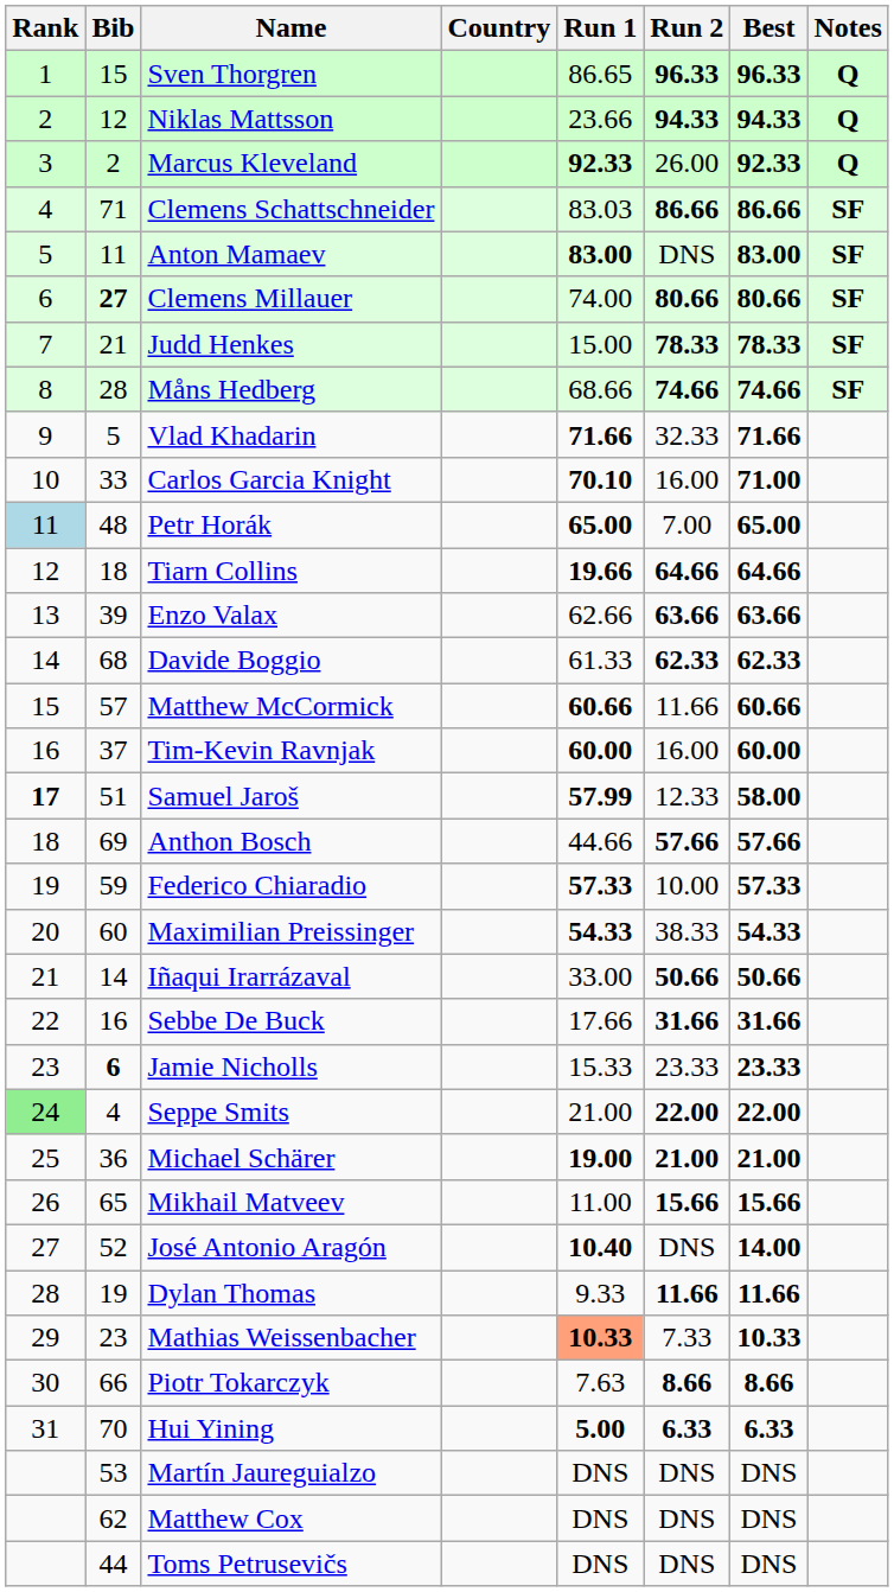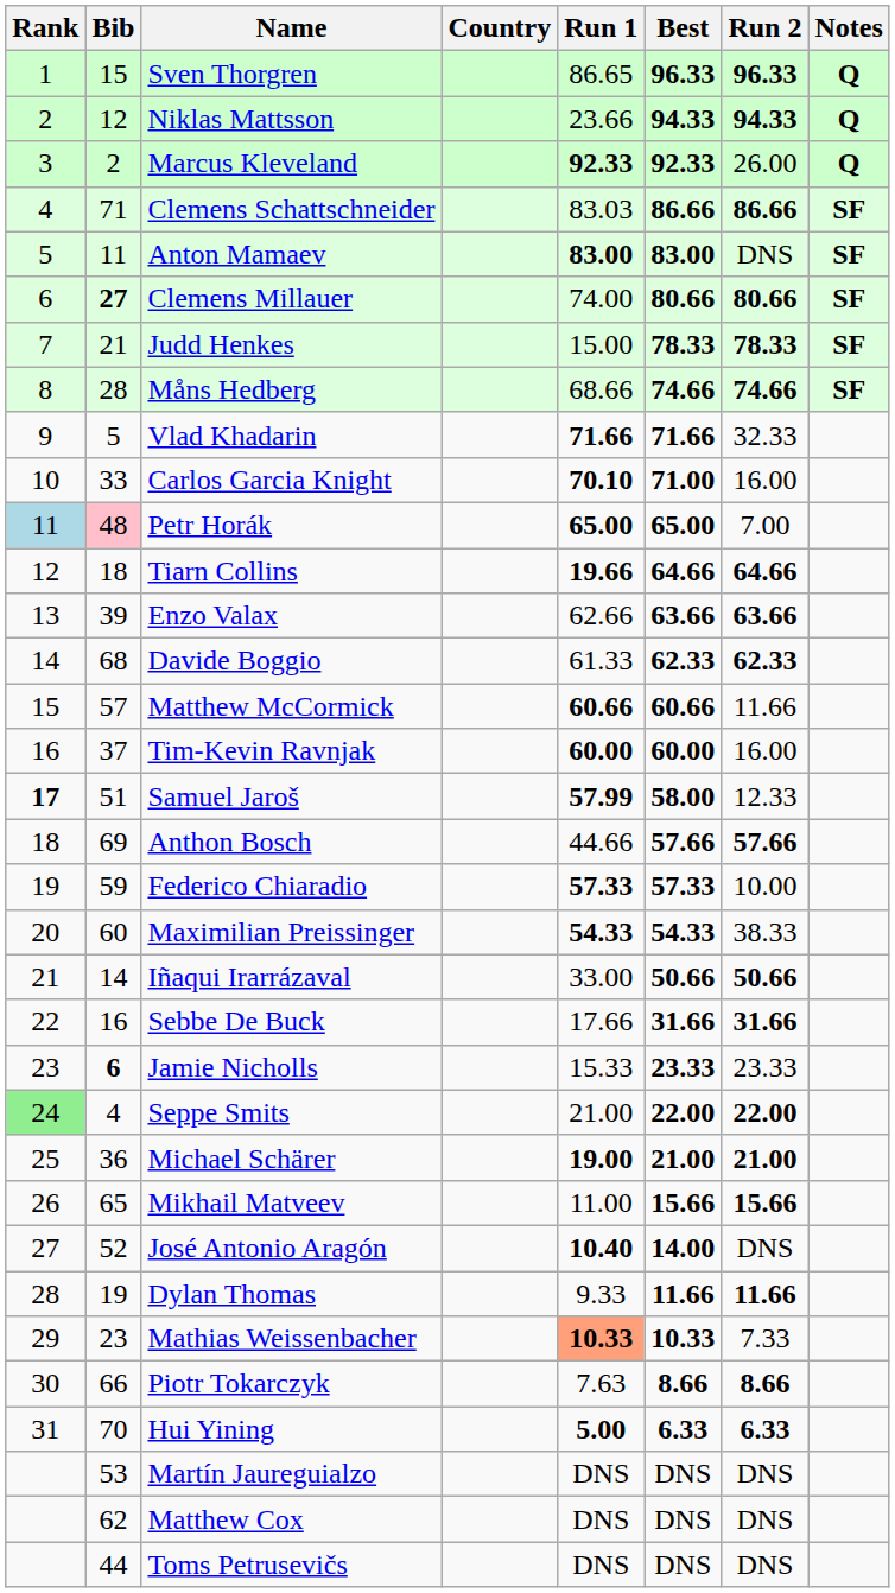 <table class="wikitable sortable" style="text-align:center">
 <tr>
 <th>Rank</th>
 <th>Bib</th>
 <th>Name</th>
 <th>Country</th>
 <th>Run 1</th>
+<th>Best</th>
 <th>Run 2</th>
-<th>Best</th>
 <th>Notes</th>
 </tr>
 <tr bgcolor="#ccffcc">
 <td>1</td>
 <td>15</td>
 <td align=left><a href='#'>Sven Thorgren</a></td>
 <td align=left></td>
 <td>86.65</td>
 <td><strong>96.33</strong></td>
 <td><strong>96.33</strong></td>
 <td><strong>Q</strong></td>
 </tr>
 <tr bgcolor="#ccffcc">
 <td>2</td>
 <td>12</td>
 <td align=left><a href='#'>Niklas Mattsson</a></td>
 <td align=left></td>
 <td>23.66</td>
 <td><strong>94.33</strong></td>
 <td><strong>94.33</strong></td>
 <td><strong>Q</strong></td>
 </tr>
 <tr bgcolor="#ccffcc">
 <td>3</td>
 <td>2</td>
 <td align=left><a href='#'>Marcus Kleveland</a></td>
 <td align=left></td>
 <td><strong>92.33</strong></td>
+<td><strong>92.33</strong></td>
 <td>26.00</td>
-<td><strong>92.33</strong></td>
 <td><strong>Q</strong></td>
 </tr>
 <tr bgcolor="#ddffdd">
 <td>4</td>
 <td>71</td>
 <td align=left><a href='#'>Clemens Schattschneider</a></td>
 <td align=left></td>
 <td>83.03</td>
 <td><strong>86.66</strong></td>
 <td><strong>86.66</strong></td>
 <td><strong>SF</strong></td>
 </tr>
 <tr bgcolor="#ddffdd">
 <td>5</td>
 <td>11</td>
 <td align=left><a href='#'>Anton Mamaev</a></td>
 <td align=left></td>
 <td><strong>83.00</strong></td>
+<td><strong>83.00</strong></td>
 <td>DNS</td>
-<td><strong>83.00</strong></td>
 <td><strong>SF</strong></td>
 </tr>
 <tr bgcolor="#ddffdd">
 <td>6</td>
 <td><strong>27</strong></td>
 <td align=left><a href='#'>Clemens Millauer</a></td>
 <td align=left></td>
 <td>74.00</td>
 <td><strong>80.66</strong></td>
 <td><strong>80.66</strong></td>
 <td><strong>SF</strong></td>
 </tr>
 <tr bgcolor="#ddffdd">
 <td>7</td>
 <td>21</td>
 <td align=left><a href='#'>Judd Henkes</a></td>
 <td align=left></td>
 <td>15.00</td>
 <td><strong>78.33</strong></td>
 <td><strong>78.33</strong></td>
 <td><strong>SF</strong></td>
 </tr>
 <tr bgcolor="#ddffdd">
 <td>8</td>
 <td>28</td>
 <td align=left><a href='#'>Måns Hedberg</a></td>
 <td align=left></td>
 <td>68.66</td>
 <td><strong>74.66</strong></td>
 <td><strong>74.66</strong></td>
 <td><strong>SF</strong></td>
 </tr>
 <tr>
 <td>9</td>
 <td>5</td>
 <td align=left><a href='#'>Vlad Khadarin</a></td>
 <td align=left></td>
 <td><strong>71.66</strong></td>
+<td><strong>71.66</strong></td>
 <td>32.33</td>
-<td><strong>71.66</strong></td>
 <td></td>
 </tr>
 <tr>
 <td>10</td>
 <td>33</td>
 <td align=left><a href='#'>Carlos Garcia Knight</a></td>
 <td align=left></td>
 <td><strong>70.10</strong></td>
+<td><strong>71.00</strong></td>
 <td>16.00</td>
-<td><strong>71.00</strong></td>
 <td></td>
 </tr>
 <tr>
 <td style="background: lightblue;">11</td>
-<td>48</td>
+<td style="background: pink;">48</td>
 <td align=left><a href='#'>Petr Horák</a></td>
 <td align=left></td>
 <td><strong>65.00</strong></td>
+<td><strong>65.00</strong></td>
 <td>7.00</td>
-<td><strong>65.00</strong></td>
 <td></td>
 </tr>
 <tr>
 <td>12</td>
 <td>18</td>
 <td align=left><a href='#'>Tiarn Collins</a></td>
 <td align=left></td>
 <td><strong>19.66</strong></td>
 <td><strong>64.66</strong></td>
 <td><strong>64.66</strong></td>
 <td></td>
 </tr>
 <tr>
 <td>13</td>
 <td>39</td>
 <td align=left><a href='#'>Enzo Valax</a></td>
 <td align=left></td>
 <td>62.66</td>
 <td><strong>63.66</strong></td>
 <td><strong>63.66</strong></td>
 <td></td>
 </tr>
 <tr>
 <td>14</td>
 <td>68</td>
 <td align=left><a href='#'>Davide Boggio</a></td>
 <td align=left></td>
 <td>61.33</td>
 <td><strong>62.33</strong></td>
 <td><strong>62.33</strong></td>
 <td></td>
 </tr>
 <tr>
 <td>15</td>
 <td>57</td>
 <td align=left><a href='#'>Matthew McCormick</a></td>
 <td align=left></td>
 <td><strong>60.66</strong></td>
+<td><strong>60.66</strong></td>
 <td>11.66</td>
-<td><strong>60.66</strong></td>
 <td></td>
 </tr>
 <tr>
 <td>16</td>
 <td>37</td>
 <td align=left><a href='#'>Tim-Kevin Ravnjak</a></td>
 <td align=left></td>
 <td><strong>60.00</strong></td>
+<td><strong>60.00</strong></td>
 <td>16.00</td>
-<td><strong>60.00</strong></td>
 <td></td>
 </tr>
 <tr>
 <td><strong>17</strong></td>
 <td>51</td>
 <td align=left><a href='#'>Samuel Jaroš</a></td>
 <td align=left></td>
 <td><strong>57.99</strong></td>
+<td><strong>58.00</strong></td>
 <td>12.33</td>
-<td><strong>58.00</strong></td>
 <td></td>
 </tr>
 <tr>
 <td>18</td>
 <td>69</td>
 <td align=left><a href='#'>Anthon Bosch</a></td>
 <td align=left></td>
 <td>44.66</td>
 <td><strong>57.66</strong></td>
 <td><strong>57.66</strong></td>
 <td></td>
 </tr>
 <tr>
 <td>19</td>
 <td>59</td>
 <td align=left><a href='#'>Federico Chiaradio</a></td>
 <td align=left></td>
 <td><strong>57.33</strong></td>
+<td><strong>57.33</strong></td>
 <td>10.00</td>
-<td><strong>57.33</strong></td>
 <td></td>
 </tr>
 <tr>
 <td>20</td>
 <td>60</td>
 <td align=left><a href='#'>Maximilian Preissinger</a></td>
 <td align=left></td>
 <td><strong>54.33</strong></td>
+<td><strong>54.33</strong></td>
 <td>38.33</td>
-<td><strong>54.33</strong></td>
 <td></td>
 </tr>
 <tr>
 <td>21</td>
 <td>14</td>
 <td align=left><a href='#'>Iñaqui Irarrázaval</a></td>
 <td align=left></td>
 <td>33.00</td>
 <td><strong>50.66</strong></td>
 <td><strong>50.66</strong></td>
 <td></td>
 </tr>
 <tr>
 <td>22</td>
 <td>16</td>
 <td align=left><a href='#'>Sebbe De Buck</a></td>
 <td align=left></td>
 <td>17.66</td>
 <td><strong>31.66</strong></td>
 <td><strong>31.66</strong></td>
 <td></td>
 </tr>
 <tr>
 <td>23</td>
 <td><strong>6</strong></td>
 <td align=left><a href='#'>Jamie Nicholls</a></td>
 <td align=left></td>
 <td>15.33</td>
+<td><strong>23.33</strong></td>
 <td>23.33</td>
-<td><strong>23.33</strong></td>
 <td></td>
 </tr>
 <tr>
 <td style="background: lightgreen;">24</td>
 <td>4</td>
 <td align=left><a href='#'>Seppe Smits</a></td>
 <td align=left></td>
 <td>21.00</td>
 <td><strong>22.00</strong></td>
 <td><strong>22.00</strong></td>
 <td></td>
 </tr>
 <tr>
 <td>25</td>
 <td>36</td>
 <td align=left><a href='#'>Michael Schärer</a></td>
 <td align=left></td>
 <td><strong>19.00</strong></td>
 <td><strong>21.00</strong></td>
 <td><strong>21.00</strong></td>
 <td></td>
 </tr>
 <tr>
 <td>26</td>
 <td>65</td>
 <td align=left><a href='#'>Mikhail Matveev</a></td>
 <td align=left></td>
 <td>11.00</td>
 <td><strong>15.66</strong></td>
 <td><strong>15.66</strong></td>
 <td></td>
 </tr>
 <tr>
 <td>27</td>
 <td>52</td>
 <td align=left><a href='#'>José Antonio Aragón</a></td>
 <td align=left></td>
 <td><strong>10.40</strong></td>
+<td><strong>14.00</strong></td>
 <td>DNS</td>
-<td><strong>14.00</strong></td>
 <td></td>
 </tr>
 <tr>
 <td>28</td>
 <td>19</td>
 <td align=left><a href='#'>Dylan Thomas</a></td>
 <td align=left></td>
 <td>9.33</td>
 <td><strong>11.66</strong></td>
 <td><strong>11.66</strong></td>
 <td></td>
 </tr>
 <tr>
 <td>29</td>
 <td>23</td>
 <td align=left><a href='#'>Mathias Weissenbacher</a></td>
 <td align=left></td>
 <td style="background: lightsalmon;"><strong>10.33</strong></td>
+<td><strong>10.33</strong></td>
 <td>7.33</td>
-<td><strong>10.33</strong></td>
 <td></td>
 </tr>
 <tr>
 <td>30</td>
 <td>66</td>
 <td align=left><a href='#'>Piotr Tokarczyk</a></td>
 <td align=left></td>
 <td>7.63</td>
 <td><strong>8.66</strong></td>
 <td><strong>8.66</strong></td>
 <td></td>
 </tr>
 <tr>
 <td>31</td>
 <td>70</td>
 <td align=left><a href='#'>Hui Yining</a></td>
 <td align=left></td>
 <td><strong>5.00</strong></td>
 <td><strong>6.33</strong></td>
 <td><strong>6.33</strong></td>
 <td></td>
 </tr>
 <tr>
 <td></td>
 <td>53</td>
 <td align=left><a href='#'>Martín Jaureguialzo</a></td>
 <td align=left></td>
 <td>DNS</td>
 <td>DNS</td>
 <td>DNS</td>
 <td></td>
 </tr>
 <tr>
 <td></td>
 <td>62</td>
 <td align=left><a href='#'>Matthew Cox</a></td>
 <td align=left></td>
 <td>DNS</td>
 <td>DNS</td>
 <td>DNS</td>
 <td></td>
 </tr>
 <tr>
 <td></td>
 <td>44</td>
 <td align=left><a href='#'>Toms Petrusevičs</a></td>
 <td align=left></td>
 <td>DNS</td>
 <td>DNS</td>
 <td>DNS</td>
 <td></td>
 </tr>
 </table>
